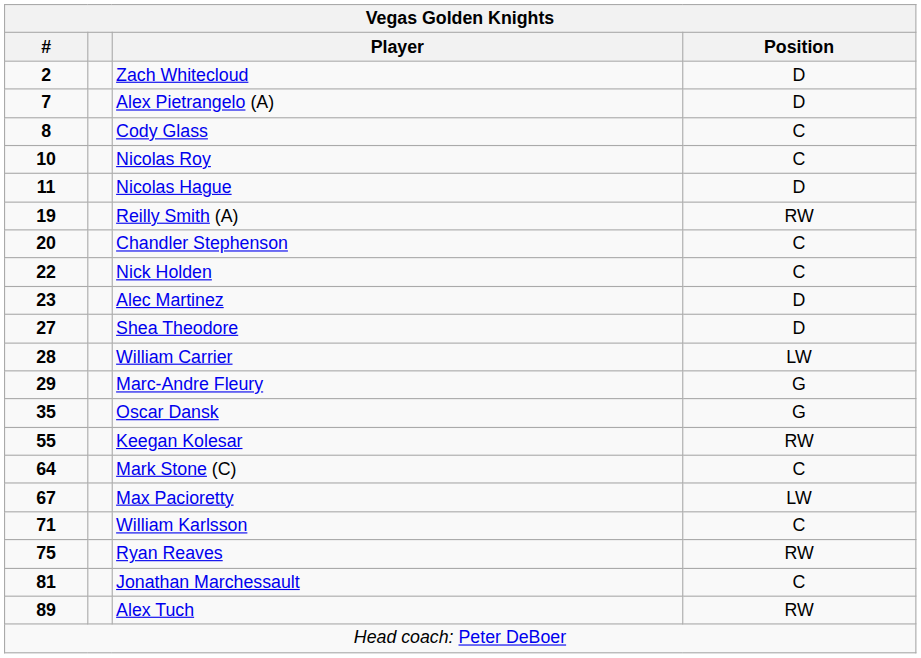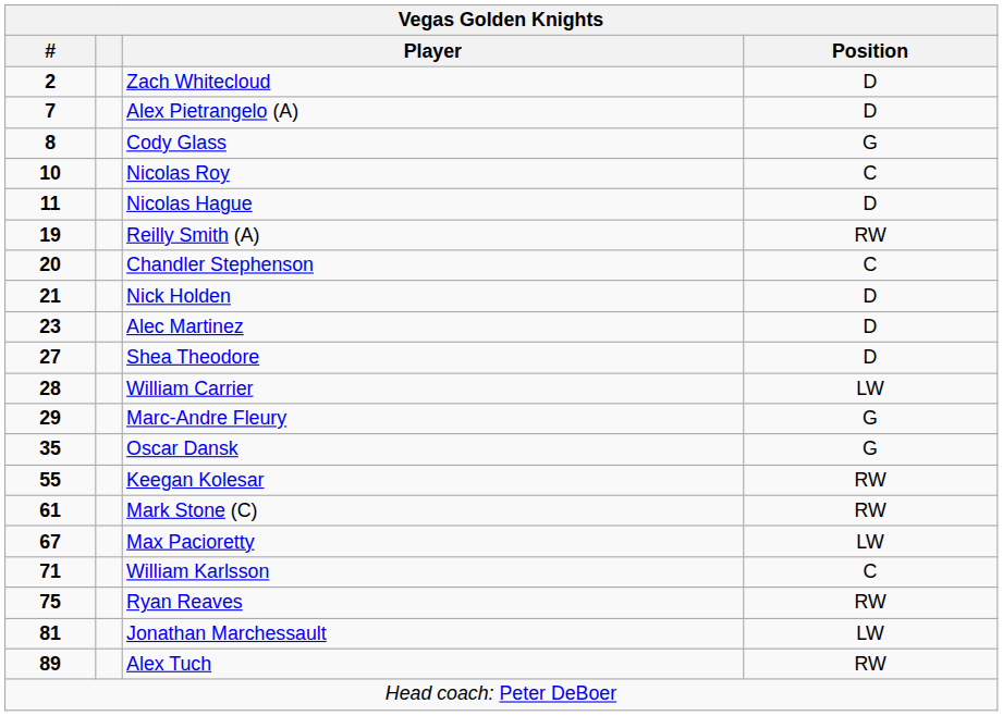 <table class="wikitable" style="width:65%; text-align:center;">
 <tr>
 <th colspan=4>Vegas Golden Knights</th>
 </tr>
 <tr>
 <th>#</th>
 <th></th>
 <th>Player</th>
 <th>Position</th>
 </tr>
 <tr>
 <td><strong>2</strong></td>
 <td align=center></td>
 <td align=left><a href='#'>Zach Whitecloud</a></td>
 <td>D</td>
 </tr>
 <tr>
 <td><strong>7</strong></td>
 <td align=center></td>
 <td align=left><a href='#'>Alex Pietrangelo</a> (A)</td>
 <td>D</td>
 </tr>
 <tr>
 <td><strong>8</strong></td>
 <td align=center></td>
 <td align=left><a href='#'>Cody Glass</a></td>
-<td>C</td>
+<td>G</td>
 </tr>
 <tr>
 <td><strong>10</strong></td>
 <td align=center></td>
 <td align=left><a href='#'>Nicolas Roy</a></td>
 <td>C</td>
 </tr>
 <tr>
 <td><strong>11</strong></td>
 <td align=center></td>
 <td align=left><a href='#'>Nicolas Hague</a></td>
 <td>D</td>
 </tr>
 <tr>
 <td><strong>19</strong></td>
 <td align=center></td>
 <td align=left><a href='#'>Reilly Smith</a> (A)</td>
 <td>RW</td>
 </tr>
 <tr>
 <td><strong>20</strong></td>
 <td align=center></td>
 <td align=left><a href='#'>Chandler Stephenson</a></td>
 <td>C</td>
 </tr>
 <tr>
-<td><strong>22</strong></td>
+<td><strong>21</strong></td>
 <td align=center></td>
 <td align=left><a href='#'>Nick Holden</a></td>
-<td>C</td>
+<td>D</td>
 </tr>
 <tr>
 <td><strong>23</strong></td>
 <td align=center></td>
 <td align=left><a href='#'>Alec Martinez</a></td>
 <td>D</td>
 </tr>
 <tr>
 <td><strong>27</strong></td>
 <td align=center></td>
 <td align=left><a href='#'>Shea Theodore</a></td>
 <td>D</td>
 </tr>
 <tr>
 <td><strong>28</strong></td>
 <td align=center></td>
 <td align=left><a href='#'>William Carrier</a></td>
 <td>LW</td>
 </tr>
 <tr>
 <td><strong>29</strong></td>
 <td align=center></td>
 <td align=left><a href='#'>Marc-Andre Fleury</a></td>
 <td>G</td>
 </tr>
 <tr>
 <td><strong>35</strong></td>
 <td align=center></td>
 <td align=left><a href='#'>Oscar Dansk</a></td>
 <td>G</td>
 </tr>
 <tr>
 <td><strong>55</strong></td>
 <td align=center></td>
 <td align=left><a href='#'>Keegan Kolesar</a></td>
 <td>RW</td>
 </tr>
 <tr>
-<td><strong>64</strong></td>
+<td><strong>61</strong></td>
 <td align=center></td>
 <td align=left><a href='#'>Mark Stone</a> (C)</td>
-<td>C</td>
+<td>RW</td>
 </tr>
 <tr>
 <td><strong>67</strong></td>
 <td align=center></td>
 <td align=left><a href='#'>Max Pacioretty</a></td>
 <td>LW</td>
 </tr>
 <tr>
 <td><strong>71</strong></td>
 <td align=center></td>
 <td align=left><a href='#'>William Karlsson</a></td>
 <td>C</td>
 </tr>
 <tr>
 <td><strong>75</strong></td>
 <td align=center></td>
 <td align=left><a href='#'>Ryan Reaves</a></td>
 <td>RW</td>
 </tr>
 <tr>
 <td><strong>81</strong></td>
 <td align=center></td>
 <td align=left><a href='#'>Jonathan Marchessault</a></td>
-<td>C</td>
+<td>LW</td>
 </tr>
 <tr>
 <td><strong>89</strong></td>
 <td align=center></td>
 <td align=left><a href='#'>Alex Tuch</a></td>
 <td>RW</td>
 </tr>
 <tr>
 <td colspan=4><em>Head coach:</em>  <a href='#'>Peter DeBoer</a></td>
 </tr>
 </table>
